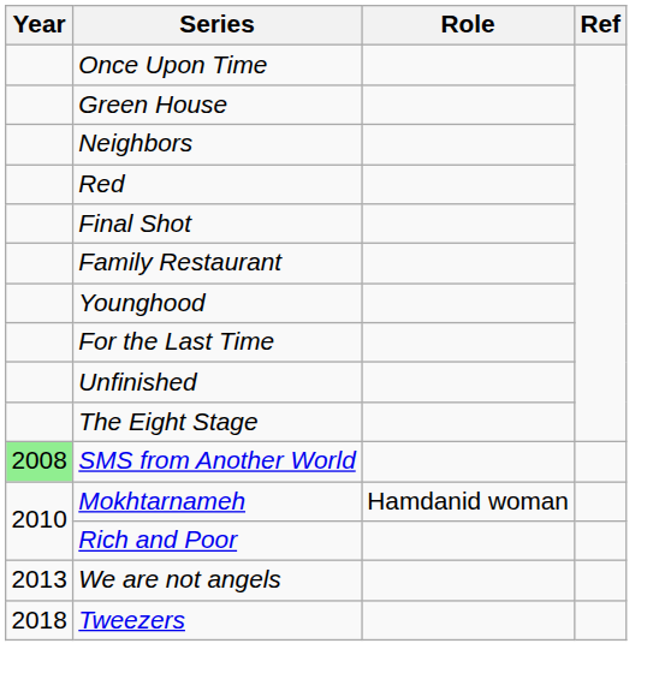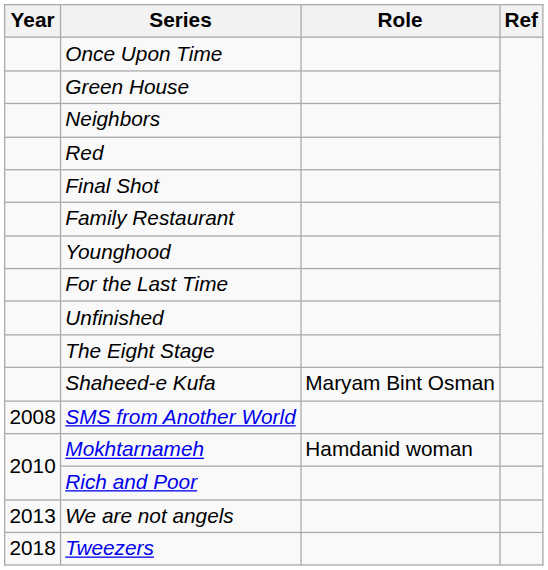 <table class="wikitable">
 <tr>
 <th>Year</th>
 <th>Series</th>
 <th>Role</th>
 <th>Ref</th>
 </tr>
 <tr>
 <td></td>
 <td><em>Once Upon Time</em></td>
 <td></td>
 <td rowspan="10"></td>
 </tr>
 <tr>
 <td></td>
 <td><em>Green House</em></td>
 <td></td>
 </tr>
 <tr>
 <td></td>
 <td><em>Neighbors</em></td>
 <td></td>
 </tr>
 <tr>
 <td></td>
 <td><em>Red</em></td>
 <td></td>
 </tr>
 <tr>
 <td></td>
 <td><em>Final Shot</em></td>
 <td></td>
 </tr>
 <tr>
 <td></td>
 <td><em>Family Restaurant</em></td>
 <td></td>
 </tr>
 <tr>
 <td></td>
 <td><em>Younghood</em></td>
 <td></td>
 </tr>
 <tr>
 <td></td>
 <td><em>For the Last Time</em></td>
 <td></td>
 </tr>
 <tr>
 <td></td>
 <td><em>Unfinished</em></td>
 <td></td>
 </tr>
 <tr>
 <td></td>
 <td><em>The Eight Stage</em></td>
 <td></td>
 </tr>
 <tr>
-<td style="background: lightgreen;">2008</td>
+<td></td>
+<td><em>Shaheed-e Kufa</em></td>
+<td>Maryam Bint Osman</td>
+<td></td>
+</tr>
+<tr>
+<td>2008</td>
 <td><em><a href='#'>SMS from Another World</a></em></td>
 <td></td>
 <td></td>
 </tr>
 <tr>
 <td rowspan="2">2010</td>
 <td><em><a href='#'>Mokhtarnameh</a></em></td>
 <td>Hamdanid woman</td>
 <td></td>
 </tr>
 <tr>
 <td><em><a href='#'>Rich and Poor</a></em></td>
 <td></td>
 <td></td>
 </tr>
 <tr>
 <td>2013</td>
 <td><em>We are not angels</em></td>
 <td></td>
 <td></td>
 </tr>
 <tr>
 <td>2018</td>
 <td><a href='#'><em>Tweezers</em></a></td>
 <td></td>
 <td></td>
 </tr>
 </table>
